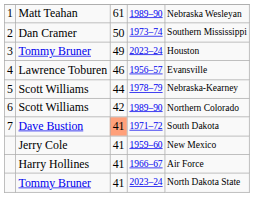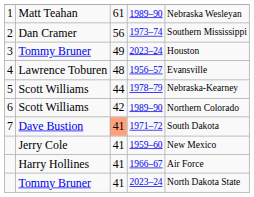 <table class="wikitable">
 <tr>
 </tr>
 <tr>
 <td>1</td>
 <td>Matt Teahan</td>
 <td>61</td>
 <td style="font-size:80%;"><a href='#'>1989–90</a></td>
 <td style="font-size:80%;">Nebraska Wesleyan</td>
 </tr>
 <tr>
 <td>2</td>
 <td>Dan Cramer</td>
-<td>50</td>
+<td>56</td>
 <td style="font-size:80%;"><a href='#'>1973–74</a></td>
 <td style="font-size:80%;">Southern Mississippi</td>
 </tr>
 <tr>
 <td>3</td>
 <td><a href='#'>Tommy Bruner</a></td>
 <td>49</td>
 <td style="font-size:80%;"><a href='#'>2023–24</a></td>
 <td style="font-size:80%;">Houston</td>
 </tr>
 <tr>
 <td>4</td>
 <td>Lawrence Toburen</td>
-<td>46</td>
+<td>48</td>
 <td style="font-size:80%;"><a href='#'>1956–57</a></td>
 <td style="font-size:80%;">Evansville</td>
 </tr>
 <tr>
 <td>5</td>
 <td>Scott Williams</td>
 <td>44</td>
 <td style="font-size:80%;"><a href='#'>1978–79</a></td>
 <td style="font-size:80%;">Nebraska-Kearney</td>
 </tr>
 <tr>
 <td>6</td>
 <td>Scott Williams</td>
 <td>42</td>
 <td style="font-size:80%;"><a href='#'>1989–90</a></td>
 <td style="font-size:80%;">Northern Colorado</td>
 </tr>
 <tr>
 <td>7</td>
 <td><a href='#'>Dave Bustion</a></td>
 <td style="background: lightsalmon;">41</td>
 <td style="font-size:80%;"><a href='#'>1971–72</a></td>
 <td style="font-size:80%;">South Dakota</td>
 </tr>
 <tr>
 <td></td>
 <td>Jerry Cole</td>
 <td>41</td>
 <td style="font-size:80%;"><a href='#'>1959–60</a></td>
 <td style="font-size:80%;">New Mexico</td>
 </tr>
 <tr>
 <td></td>
 <td>Harry Hollines</td>
 <td>41</td>
 <td style="font-size:80%;"><a href='#'>1966–67</a></td>
 <td style="font-size:80%;">Air Force</td>
 </tr>
 <tr>
 <td></td>
 <td><a href='#'>Tommy Bruner</a></td>
 <td>41</td>
 <td style="font-size:80%;"><a href='#'>2023–24</a></td>
 <td style="font-size:80%;">North Dakota State</td>
 </tr>
 </table>
